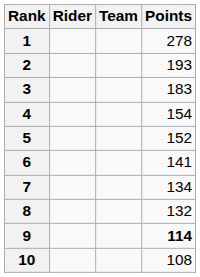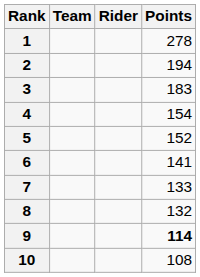 <table class="wikitable">
 <tr>
 <th scope="col">Rank</th>
+<th scope="col">Team</th>
 <th scope="col">Rider</th>
-<th scope="col">Team</th>
 <th scope="col">Points</th>
 </tr>
 <tr>
 <th scope="row">1</th>
+<td></td>
 <td> </td>
-<td></td>
 <td style="text-align:right;">278</td>
 </tr>
 <tr>
 <th scope="row">2</th>
 <td></td>
 <td></td>
-<td style="text-align:right;">193</td>
+<td style="text-align:right;">194</td>
 </tr>
 <tr>
 <th scope="row">3</th>
 <td></td>
 <td></td>
 <td style="text-align:right;">183</td>
 </tr>
 <tr>
 <th scope="row">4</th>
+<td></td>
 <td>  </td>
-<td></td>
 <td style="text-align:right;">154</td>
 </tr>
 <tr>
 <th scope="row">5</th>
 <td></td>
 <td></td>
 <td style="text-align:right;">152</td>
 </tr>
 <tr>
 <th scope="row">6</th>
 <td></td>
 <td></td>
 <td style="text-align:right;">141</td>
 </tr>
 <tr>
 <th scope="row">7</th>
 <td></td>
 <td></td>
-<td style="text-align:right;">134</td>
+<td style="text-align:right;">133</td>
 </tr>
 <tr>
 <th scope="row">8</th>
 <td></td>
 <td></td>
 <td style="text-align:right;">132</td>
 </tr>
 <tr>
 <th scope="row">9</th>
 <td></td>
 <td></td>
 <td style="text-align:right;"><strong>114</strong></td>
 </tr>
 <tr>
 <th scope="row">10</th>
 <td></td>
 <td></td>
 <td style="text-align:right;">108</td>
 </tr>
 </table>
